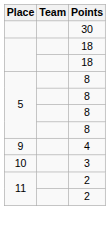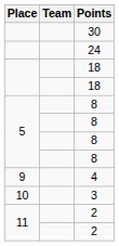 <table class="wikitable" style="text-align:center; padding-bottom:0;">
 <tr>
 <th>Place</th>
 <th style="text-align:left;">Team</th>
 <th>Points</th>
 </tr>
 <tr>
 <td></td>
 <td align=left></td>
 <td>30</td>
+</tr>
+<tr>
+<td></td>
+<td align=left></td>
+<td>24</td>
 </tr>
 <tr>
 <td rowspan=2></td>
 <td align=left></td>
 <td>18</td>
 </tr>
 <tr>
 <td align=left></td>
 <td>18</td>
 </tr>
 <tr>
 <td rowspan=4>5</td>
 <td align=left></td>
 <td>8</td>
 </tr>
 <tr>
 <td align=left></td>
 <td>8</td>
 </tr>
 <tr>
 <td align=left></td>
 <td>8</td>
 </tr>
 <tr>
 <td align=left></td>
 <td>8</td>
 </tr>
 <tr>
 <td>9</td>
 <td align=left></td>
 <td>4</td>
 </tr>
 <tr>
 <td>10</td>
 <td align=left></td>
 <td>3</td>
 </tr>
 <tr>
 <td rowspan=2>11</td>
 <td align=left></td>
 <td>2</td>
 </tr>
 <tr>
 <td align=left></td>
 <td>2</td>
 </tr>
 </table>
